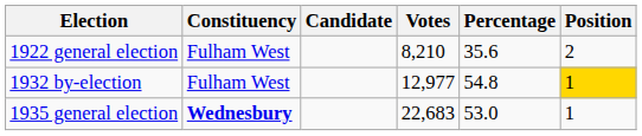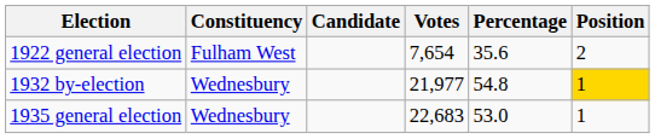 <table class="wikitable sortable">
 <tr>
 <th>Election</th>
 <th>Constituency</th>
 <th>Candidate</th>
 <th>Votes</th>
 <th>Percentage</th>
 <th>Position</th>
 </tr>
 <tr>
 <td><a href='#'>1922 general election</a></td>
 <td><a href='#'>Fulham West</a></td>
 <td></td>
-<td>8,210</td>
+<td>7,654</td>
 <td>35.6</td>
 <td>2</td>
 </tr>
 <tr>
 <td><a href='#'>1932 by-election</a></td>
-<td><a href='#'>Fulham West</a></td>
+<td><a href='#'>Wednesbury</a></td>
 <td></td>
-<td>12,977</td>
+<td>21,977</td>
 <td>54.8</td>
 <td style="background: gold;">1</td>
 </tr>
 <tr>
 <td><a href='#'>1935 general election</a></td>
-<td><strong><a href='#'>Wednesbury</a></strong></td>
+<td><a href='#'>Wednesbury</a></td>
 <td></td>
 <td>22,683</td>
 <td>53.0</td>
 <td>1</td>
 </tr>
 </table>
